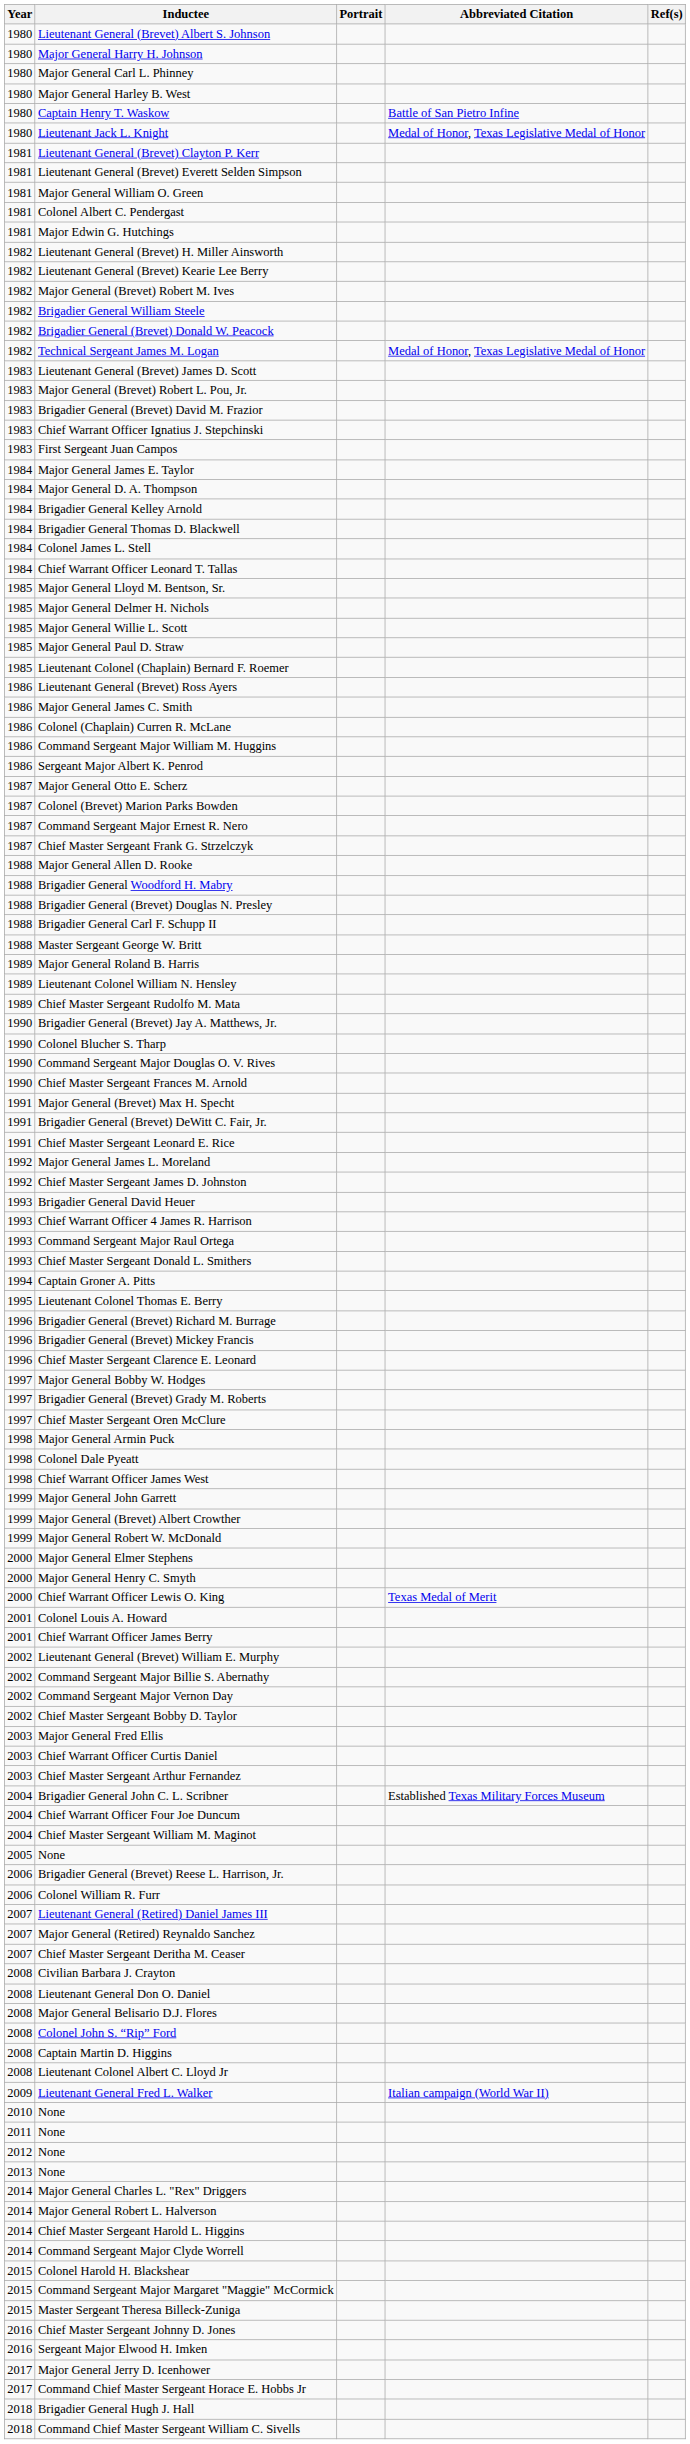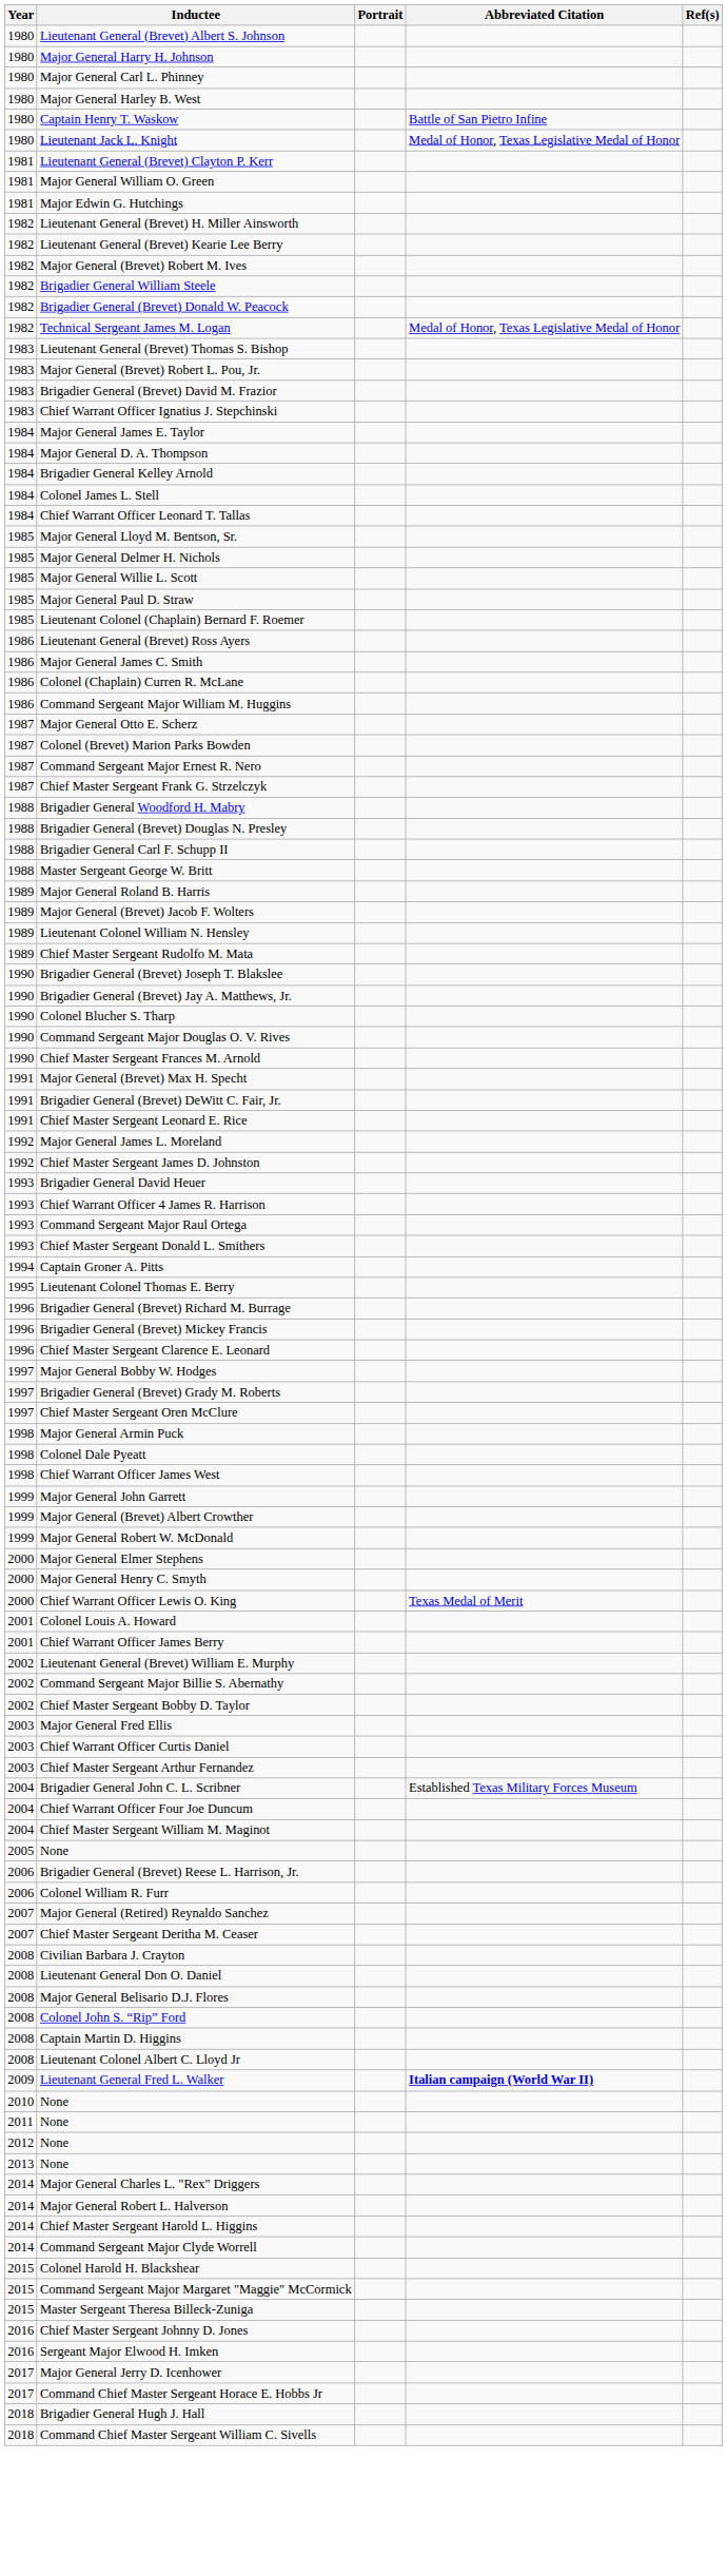 <table class="wikitable">
 <tr>
 <th>Year</th>
 <th>Inductee</th>
 <th>Portrait</th>
 <th>Abbreviated Citation</th>
 <th>Ref(s)</th>
 </tr>
 <tr>
 <td>1980</td>
 <td><a href='#'>Lieutenant General (Brevet) Albert S. Johnson</a></td>
 <td></td>
 <td></td>
 <td></td>
 </tr>
 <tr>
 <td>1980</td>
 <td><a href='#'>Major General Harry H. Johnson</a></td>
 <td></td>
 <td></td>
 <td></td>
 </tr>
 <tr>
 <td>1980</td>
 <td>Major General Carl L. Phinney</td>
 <td></td>
 <td></td>
 <td></td>
 </tr>
 <tr>
 <td>1980</td>
 <td>Major General Harley B. West</td>
 <td></td>
 <td></td>
 <td></td>
 </tr>
 <tr>
 <td>1980</td>
 <td><a href='#'>Captain Henry T. Waskow</a></td>
 <td></td>
 <td><a href='#'>Battle of San Pietro Infine</a></td>
 <td></td>
 </tr>
 <tr>
 <td>1980</td>
 <td><a href='#'>Lieutenant Jack L. Knight</a></td>
 <td></td>
 <td><a href='#'>Medal of Honor</a>, <a href='#'>Texas Legislative Medal of Honor</a></td>
 <td></td>
 </tr>
 <tr>
 <td>1981</td>
 <td><a href='#'>Lieutenant General (Brevet) Clayton P. Kerr</a></td>
 <td></td>
 <td></td>
 <td></td>
 </tr>
 <tr>
 <td>1981</td>
-<td>Lieutenant General (Brevet) Everett Selden Simpson</td>
-<td></td>
-<td></td>
-<td></td>
-</tr>
-<tr>
-<td>1981</td>
 <td>Major General William O. Green</td>
-<td></td>
-<td></td>
-<td></td>
-</tr>
-<tr>
-<td>1981</td>
-<td>Colonel Albert C. Pendergast</td>
 <td></td>
 <td></td>
 <td></td>
 </tr>
 <tr>
 <td>1981</td>
 <td>Major Edwin G. Hutchings</td>
 <td></td>
 <td></td>
 <td></td>
 </tr>
 <tr>
 <td>1982</td>
 <td>Lieutenant General (Brevet) H. Miller Ainsworth</td>
 <td></td>
 <td></td>
 <td></td>
 </tr>
 <tr>
 <td>1982</td>
 <td>Lieutenant General (Brevet) Kearie Lee Berry</td>
 <td></td>
 <td></td>
 <td></td>
 </tr>
 <tr>
 <td>1982</td>
 <td>Major General (Brevet) Robert M. Ives</td>
 <td></td>
 <td></td>
 <td></td>
 </tr>
 <tr>
 <td>1982</td>
 <td><a href='#'>Brigadier General William Steele</a></td>
 <td></td>
 <td></td>
 <td></td>
 </tr>
 <tr>
 <td>1982</td>
 <td><a href='#'>Brigadier General (Brevet) Donald W. Peacock</a></td>
 <td></td>
 <td></td>
 <td></td>
 </tr>
 <tr>
 <td>1982</td>
 <td><a href='#'>Technical Sergeant James M. Logan</a></td>
 <td></td>
 <td><a href='#'>Medal of Honor</a>, <a href='#'>Texas Legislative Medal of Honor</a></td>
 <td></td>
 </tr>
 <tr>
 <td>1983</td>
-<td>Lieutenant General (Brevet) James D. Scott</td>
+<td>Lieutenant General (Brevet) Thomas S. Bishop</td>
 <td></td>
 <td></td>
 <td></td>
 </tr>
 <tr>
 <td>1983</td>
 <td>Major General (Brevet) Robert L. Pou, Jr.</td>
 <td></td>
 <td></td>
 <td></td>
 </tr>
 <tr>
 <td>1983</td>
 <td>Brigadier General (Brevet) David M. Frazior</td>
 <td></td>
 <td></td>
 <td></td>
 </tr>
 <tr>
 <td>1983</td>
 <td>Chief Warrant Officer Ignatius J. Stepchinski</td>
 <td></td>
 <td></td>
 <td></td>
 </tr>
 <tr>
-<td>1983</td>
-<td>First Sergeant Juan Campos</td>
-<td></td>
-<td></td>
-<td></td>
-</tr>
-<tr>
 <td>1984</td>
 <td>Major General James E. Taylor</td>
 <td></td>
 <td></td>
 <td></td>
 </tr>
 <tr>
 <td>1984</td>
 <td>Major General D. A. Thompson</td>
 <td></td>
 <td></td>
 <td></td>
 </tr>
 <tr>
 <td>1984</td>
 <td>Brigadier General Kelley Arnold</td>
-<td></td>
-<td></td>
-<td></td>
-</tr>
-<tr>
-<td>1984</td>
-<td>Brigadier General Thomas D. Blackwell</td>
 <td></td>
 <td></td>
 <td></td>
 </tr>
 <tr>
 <td>1984</td>
 <td>Colonel James L. Stell</td>
 <td></td>
 <td></td>
 <td></td>
 </tr>
 <tr>
 <td>1984</td>
 <td>Chief Warrant Officer Leonard T. Tallas</td>
 <td></td>
 <td></td>
 <td></td>
 </tr>
 <tr>
 <td>1985</td>
 <td>Major General Lloyd M. Bentson, Sr.</td>
 <td></td>
 <td></td>
 <td></td>
 </tr>
 <tr>
 <td>1985</td>
 <td>Major General Delmer H. Nichols</td>
 <td></td>
 <td></td>
 <td></td>
 </tr>
 <tr>
 <td>1985</td>
 <td>Major General Willie L. Scott</td>
 <td></td>
 <td></td>
 <td></td>
 </tr>
 <tr>
 <td>1985</td>
 <td>Major General Paul D. Straw</td>
 <td></td>
 <td></td>
 <td></td>
 </tr>
 <tr>
 <td>1985</td>
 <td>Lieutenant Colonel (Chaplain) Bernard F. Roemer</td>
 <td></td>
 <td></td>
 <td></td>
 </tr>
 <tr>
 <td>1986</td>
 <td>Lieutenant General (Brevet) Ross Ayers</td>
 <td></td>
 <td></td>
 <td></td>
 </tr>
 <tr>
 <td>1986</td>
 <td>Major General James C. Smith</td>
 <td></td>
 <td></td>
 <td></td>
 </tr>
 <tr>
 <td>1986</td>
 <td>Colonel (Chaplain) Curren R. McLane</td>
 <td></td>
 <td></td>
 <td></td>
 </tr>
 <tr>
 <td>1986</td>
 <td>Command Sergeant Major William M. Huggins</td>
 <td></td>
 <td></td>
 <td></td>
 </tr>
 <tr>
-<td>1986</td>
-<td>Sergeant Major Albert K. Penrod</td>
-<td></td>
-<td></td>
-<td></td>
-</tr>
-<tr>
 <td>1987</td>
 <td>Major General Otto E. Scherz</td>
 <td></td>
 <td></td>
 <td></td>
 </tr>
 <tr>
 <td>1987</td>
 <td>Colonel (Brevet) Marion Parks Bowden</td>
 <td></td>
 <td></td>
 <td></td>
 </tr>
 <tr>
 <td>1987</td>
 <td>Command Sergeant Major Ernest R. Nero</td>
 <td></td>
 <td></td>
 <td></td>
 </tr>
 <tr>
 <td>1987</td>
 <td>Chief Master Sergeant Frank G. Strzelczyk</td>
-<td></td>
-<td></td>
-<td></td>
-</tr>
-<tr>
-<td>1988</td>
-<td>Major General Allen D. Rooke</td>
 <td></td>
 <td></td>
 <td></td>
 </tr>
 <tr>
 <td>1988</td>
 <td>Brigadier General <a href='#'>Woodford H. Mabry</a></td>
 <td></td>
 <td></td>
 <td></td>
 </tr>
 <tr>
 <td>1988</td>
 <td>Brigadier General (Brevet) Douglas N. Presley</td>
 <td></td>
 <td></td>
 <td></td>
 </tr>
 <tr>
 <td>1988</td>
 <td>Brigadier General Carl F. Schupp II</td>
 <td></td>
 <td></td>
 <td></td>
 </tr>
 <tr>
 <td>1988</td>
 <td>Master Sergeant George W. Britt</td>
 <td></td>
 <td></td>
 <td></td>
 </tr>
 <tr>
 <td>1989</td>
 <td>Major General Roland B. Harris</td>
 <td></td>
 <td></td>
 <td></td>
 </tr>
 <tr>
 <td>1989</td>
+<td>Major General (Brevet) Jacob F. Wolters</td>
+<td></td>
+<td></td>
+<td></td>
+</tr>
+<tr>
+<td>1989</td>
 <td>Lieutenant Colonel William N. Hensley</td>
 <td></td>
 <td></td>
 <td></td>
 </tr>
 <tr>
 <td>1989</td>
 <td>Chief Master Sergeant Rudolfo M. Mata</td>
+<td></td>
+<td></td>
+<td></td>
+</tr>
+<tr>
+<td>1990</td>
+<td>Brigadier General (Brevet) Joseph T. Blakslee</td>
 <td></td>
 <td></td>
 <td></td>
 </tr>
 <tr>
 <td>1990</td>
 <td>Brigadier General (Brevet) Jay A. Matthews, Jr.</td>
 <td></td>
 <td></td>
 <td></td>
 </tr>
 <tr>
 <td>1990</td>
 <td>Colonel Blucher S. Tharp</td>
 <td></td>
 <td></td>
 <td></td>
 </tr>
 <tr>
 <td>1990</td>
 <td>Command Sergeant Major Douglas O. V. Rives</td>
 <td></td>
 <td></td>
 <td></td>
 </tr>
 <tr>
 <td>1990</td>
 <td>Chief Master Sergeant Frances M. Arnold</td>
 <td></td>
 <td></td>
 <td></td>
 </tr>
 <tr>
 <td>1991</td>
 <td>Major General (Brevet) Max H. Specht</td>
 <td></td>
 <td></td>
 <td></td>
 </tr>
 <tr>
 <td>1991</td>
 <td>Brigadier General (Brevet) DeWitt C. Fair, Jr.</td>
 <td></td>
 <td></td>
 <td></td>
 </tr>
 <tr>
 <td>1991</td>
 <td>Chief Master Sergeant Leonard E. Rice</td>
 <td></td>
 <td></td>
 <td></td>
 </tr>
 <tr>
 <td>1992</td>
 <td>Major General James L. Moreland</td>
 <td></td>
 <td></td>
 <td></td>
 </tr>
 <tr>
 <td>1992</td>
 <td>Chief Master Sergeant James D. Johnston</td>
 <td></td>
 <td></td>
 <td></td>
 </tr>
 <tr>
 <td>1993</td>
 <td>Brigadier General David Heuer</td>
 <td></td>
 <td></td>
 <td></td>
 </tr>
 <tr>
 <td>1993</td>
 <td>Chief Warrant Officer 4 James R. Harrison</td>
 <td></td>
 <td></td>
 <td></td>
 </tr>
 <tr>
 <td>1993</td>
 <td>Command Sergeant Major Raul Ortega</td>
 <td></td>
 <td></td>
 <td></td>
 </tr>
 <tr>
 <td>1993</td>
 <td>Chief Master Sergeant Donald L. Smithers</td>
 <td></td>
 <td></td>
 <td></td>
 </tr>
 <tr>
 <td>1994</td>
 <td>Captain Groner A. Pitts</td>
 <td></td>
 <td></td>
 <td></td>
 </tr>
 <tr>
 <td>1995</td>
 <td>Lieutenant Colonel Thomas E. Berry</td>
 <td></td>
 <td></td>
 <td></td>
 </tr>
 <tr>
 <td>1996</td>
 <td>Brigadier General (Brevet) Richard M. Burrage</td>
 <td></td>
 <td></td>
 <td></td>
 </tr>
 <tr>
 <td>1996</td>
 <td>Brigadier General (Brevet) Mickey Francis</td>
 <td></td>
 <td></td>
 <td></td>
 </tr>
 <tr>
 <td>1996</td>
 <td>Chief Master Sergeant Clarence E. Leonard</td>
 <td></td>
 <td></td>
 <td></td>
 </tr>
 <tr>
 <td>1997</td>
 <td>Major General Bobby W. Hodges</td>
 <td></td>
 <td></td>
 <td></td>
 </tr>
 <tr>
 <td>1997</td>
 <td>Brigadier General (Brevet) Grady M. Roberts</td>
 <td></td>
 <td></td>
 <td></td>
 </tr>
 <tr>
 <td>1997</td>
 <td>Chief Master Sergeant Oren McClure</td>
 <td></td>
 <td></td>
 <td></td>
 </tr>
 <tr>
 <td>1998</td>
 <td>Major General Armin Puck</td>
 <td></td>
 <td></td>
 <td></td>
 </tr>
 <tr>
 <td>1998</td>
 <td>Colonel Dale Pyeatt</td>
 <td></td>
 <td></td>
 <td></td>
 </tr>
 <tr>
 <td>1998</td>
 <td>Chief Warrant Officer James West</td>
 <td></td>
 <td></td>
 <td></td>
 </tr>
 <tr>
 <td>1999</td>
 <td>Major General John Garrett</td>
 <td></td>
 <td></td>
 <td></td>
 </tr>
 <tr>
 <td>1999</td>
 <td>Major General (Brevet) Albert Crowther</td>
 <td></td>
 <td></td>
 <td></td>
 </tr>
 <tr>
 <td>1999</td>
 <td>Major General Robert W. McDonald</td>
 <td></td>
 <td></td>
 <td></td>
 </tr>
 <tr>
 <td>2000</td>
 <td>Major General Elmer Stephens</td>
 <td></td>
 <td></td>
 <td></td>
 </tr>
 <tr>
 <td>2000</td>
 <td>Major General Henry C. Smyth</td>
 <td></td>
 <td></td>
 <td></td>
 </tr>
 <tr>
 <td>2000</td>
 <td>Chief Warrant Officer Lewis O. King</td>
 <td></td>
 <td><a href='#'>Texas Medal of Merit</a></td>
 <td></td>
 </tr>
 <tr>
 <td>2001</td>
 <td>Colonel Louis A. Howard</td>
 <td></td>
 <td></td>
 <td></td>
 </tr>
 <tr>
 <td>2001</td>
 <td>Chief Warrant Officer James Berry</td>
 <td></td>
 <td></td>
 <td></td>
 </tr>
 <tr>
 <td>2002</td>
 <td>Lieutenant General (Brevet) William E. Murphy</td>
 <td></td>
 <td></td>
 <td></td>
 </tr>
 <tr>
 <td>2002</td>
 <td>Command Sergeant Major Billie S. Abernathy</td>
 <td></td>
 <td></td>
 <td></td>
 </tr>
 <tr>
 <td>2002</td>
-<td>Command Sergeant Major Vernon Day</td>
-<td></td>
-<td></td>
-<td></td>
-</tr>
-<tr>
-<td>2002</td>
 <td>Chief Master Sergeant Bobby D. Taylor</td>
 <td></td>
 <td></td>
 <td></td>
 </tr>
 <tr>
 <td>2003</td>
 <td>Major General Fred Ellis</td>
 <td></td>
 <td></td>
 <td></td>
 </tr>
 <tr>
 <td>2003</td>
 <td>Chief Warrant Officer Curtis Daniel</td>
 <td></td>
 <td></td>
 <td></td>
 </tr>
 <tr>
 <td>2003</td>
 <td>Chief Master Sergeant Arthur Fernandez</td>
 <td></td>
 <td></td>
 <td></td>
 </tr>
 <tr>
 <td>2004</td>
 <td>Brigadier General John C. L. Scribner</td>
 <td></td>
 <td>Established <a href='#'>Texas Military Forces Museum</a></td>
 <td></td>
 </tr>
 <tr>
 <td>2004</td>
 <td>Chief Warrant Officer Four Joe Duncum</td>
 <td></td>
 <td></td>
 <td></td>
 </tr>
 <tr>
 <td>2004</td>
 <td>Chief Master Sergeant William M. Maginot</td>
 <td></td>
 <td></td>
 <td></td>
 </tr>
 <tr>
 <td>2005</td>
 <td>None</td>
 <td></td>
 <td></td>
 <td></td>
 </tr>
 <tr>
 <td>2006</td>
 <td>Brigadier General (Brevet) Reese L. Harrison, Jr.</td>
 <td></td>
 <td></td>
 <td></td>
 </tr>
 <tr>
 <td>2006</td>
 <td>Colonel William R. Furr</td>
 <td></td>
 <td></td>
 <td></td>
 </tr>
 <tr>
 <td>2007</td>
-<td><a href='#'>Lieutenant General (Retired) Daniel James III</a></td>
-<td></td>
-<td></td>
-<td></td>
-</tr>
-<tr>
-<td>2007</td>
 <td>Major General (Retired) Reynaldo Sanchez</td>
 <td></td>
 <td></td>
 <td></td>
 </tr>
 <tr>
 <td>2007</td>
 <td>Chief Master Sergeant Deritha M. Ceaser</td>
 <td></td>
 <td></td>
 <td></td>
 </tr>
 <tr>
 <td>2008</td>
 <td>Civilian Barbara J. Crayton</td>
 <td></td>
 <td></td>
 <td></td>
 </tr>
 <tr>
 <td>2008</td>
 <td>Lieutenant General Don O. Daniel</td>
 <td></td>
 <td></td>
 <td></td>
 </tr>
 <tr>
 <td>2008</td>
 <td>Major General Belisario D.J. Flores</td>
 <td></td>
 <td></td>
 <td></td>
 </tr>
 <tr>
 <td>2008</td>
 <td><a href='#'>Colonel John S. “Rip” Ford</a></td>
 <td></td>
 <td></td>
 <td></td>
 </tr>
 <tr>
 <td>2008</td>
 <td>Captain Martin D. Higgins</td>
 <td></td>
 <td></td>
 <td></td>
 </tr>
 <tr>
 <td>2008</td>
 <td>Lieutenant Colonel Albert C. Lloyd Jr</td>
 <td></td>
 <td></td>
 <td></td>
 </tr>
 <tr>
 <td>2009</td>
 <td><a href='#'>Lieutenant General Fred L. Walker</a></td>
 <td></td>
-<td><a href='#'>Italian campaign (World War II)</a></td>
+<td><strong><a href='#'>Italian campaign (World War II)</a></strong></td>
 <td></td>
 </tr>
 <tr>
 <td>2010</td>
 <td>None</td>
 <td></td>
 <td></td>
 <td></td>
 </tr>
 <tr>
 <td>2011</td>
 <td>None</td>
 <td></td>
 <td></td>
 <td></td>
 </tr>
 <tr>
 <td>2012</td>
 <td>None</td>
 <td></td>
 <td></td>
 <td></td>
 </tr>
 <tr>
 <td>2013</td>
 <td>None</td>
 <td></td>
 <td></td>
 <td></td>
 </tr>
 <tr>
 <td>2014</td>
 <td>Major General Charles L. "Rex" Driggers</td>
 <td></td>
 <td></td>
 <td></td>
 </tr>
 <tr>
 <td>2014</td>
 <td>Major General Robert L. Halverson</td>
 <td></td>
 <td></td>
 <td></td>
 </tr>
 <tr>
 <td>2014</td>
 <td>Chief Master Sergeant Harold L. Higgins</td>
 <td></td>
 <td></td>
 <td></td>
 </tr>
 <tr>
 <td>2014</td>
 <td>Command Sergeant Major Clyde Worrell</td>
 <td></td>
 <td></td>
 <td></td>
 </tr>
 <tr>
 <td>2015</td>
 <td>Colonel Harold H. Blackshear</td>
 <td></td>
 <td></td>
 <td></td>
 </tr>
 <tr>
 <td>2015</td>
 <td>Command Sergeant Major Margaret "Maggie" McCormick</td>
 <td></td>
 <td></td>
 <td></td>
 </tr>
 <tr>
 <td>2015</td>
 <td>Master Sergeant Theresa Billeck-Zuniga</td>
 <td></td>
 <td></td>
 <td></td>
 </tr>
 <tr>
 <td>2016</td>
 <td>Chief Master Sergeant Johnny D. Jones</td>
 <td></td>
 <td></td>
 <td></td>
 </tr>
 <tr>
 <td>2016</td>
 <td>Sergeant Major Elwood H. Imken</td>
 <td></td>
 <td></td>
 <td></td>
 </tr>
 <tr>
 <td>2017</td>
 <td>Major General Jerry D. Icenhower</td>
 <td></td>
 <td></td>
 <td></td>
 </tr>
 <tr>
 <td>2017</td>
 <td>Command Chief Master Sergeant Horace E. Hobbs Jr</td>
 <td></td>
 <td></td>
 <td></td>
 </tr>
 <tr>
 <td>2018</td>
 <td>Brigadier General Hugh J. Hall</td>
 <td></td>
 <td></td>
 <td></td>
 </tr>
 <tr>
 <td>2018</td>
 <td>Command Chief Master Sergeant William C. Sivells</td>
 <td></td>
 <td></td>
 <td></td>
 </tr>
 </table>
